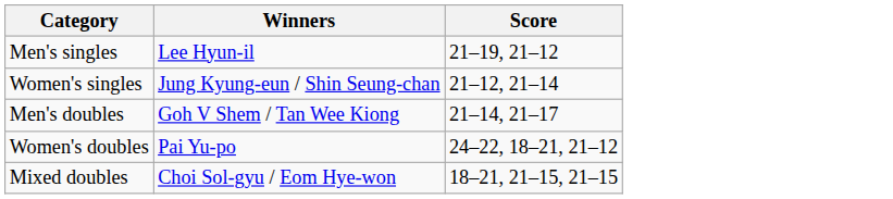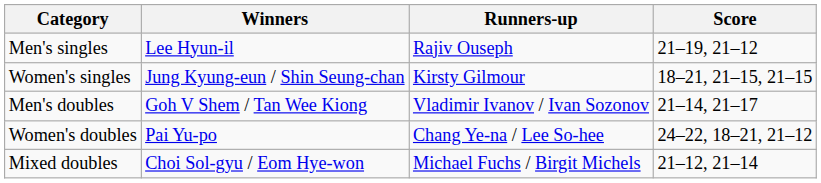 <table class=wikitable style="white-space:nowrap;">
 <tr>
 <th>Category</th>
 <th>Winners</th>
+<th>Runners-up</th>
 <th>Score</th>
 </tr>
 <tr>
 <td>Men's singles</td>
 <td> <a href='#'>Lee Hyun-il</a></td>
+<td> <a href='#'>Rajiv Ouseph</a></td>
 <td>21–19, 21–12</td>
 </tr>
 <tr>
 <td>Women's singles</td>
 <td> <a href='#'>Jung Kyung-eun</a> / <a href='#'>Shin Seung-chan</a></td>
-<td>21–12, 21–14</td>
+<td> <a href='#'>Kirsty Gilmour</a></td>
+<td>18–21, 21–15, 21–15</td>
 </tr>
 <tr>
 <td>Men's doubles</td>
 <td> <a href='#'>Goh V Shem</a> / <a href='#'>Tan Wee Kiong</a></td>
+<td> <a href='#'>Vladimir Ivanov</a> / <a href='#'>Ivan Sozonov</a></td>
 <td>21–14, 21–17</td>
 </tr>
 <tr>
 <td>Women's doubles</td>
 <td> <a href='#'>Pai Yu-po</a></td>
+<td> <a href='#'>Chang Ye-na</a> / <a href='#'>Lee So-hee</a></td>
 <td>24–22, 18–21, 21–12</td>
 </tr>
 <tr>
 <td>Mixed doubles</td>
 <td> <a href='#'>Choi Sol-gyu</a> / <a href='#'>Eom Hye-won</a></td>
-<td>18–21, 21–15, 21–15</td>
+<td> <a href='#'>Michael Fuchs</a> / <a href='#'>Birgit Michels</a></td>
+<td>21–12, 21–14</td>
 </tr>
 </table>
